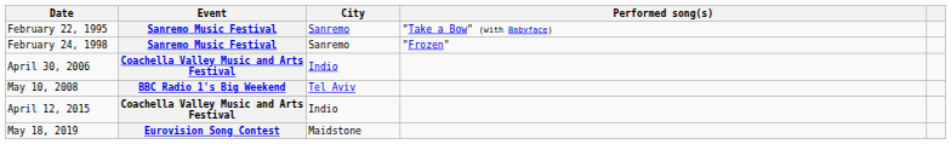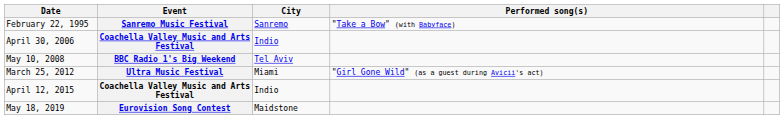 <table class="wikitable plainrowheaders">
 <tr>
 <th style="width:12%;">Date</th>
 <th style="width:20%;">Event</th>
 <th style="width:10%;">City</th>
 <th class="unsortable">Performed song(s)</th>
 <th scope="col" width=2% class="unsortable"></th>
 </tr>
 <tr>
 <td>February 22, 1995</td>
 <th scope="row"><a href='#'>Sanremo Music Festival</a></th>
 <td><a href='#'>Sanremo</a></td>
 <td>"<a href='#'>Take a Bow</a>" <small>(with <a href='#'>Babyface</a>)</small></td>
-<td></td>
-</tr>
-<tr>
-<td>February 24, 1998</td>
-<th scope="row"><a href='#'>Sanremo Music Festival</a></th>
-<td>Sanremo</td>
-<td>"<a href='#'>Frozen</a>"</td>
 <td></td>
 </tr>
 <tr>
 <td>April 30, 2006</td>
 <th scope="row"><a href='#'>Coachella Valley Music and Arts Festival</a></th>
 <td><a href='#'>Indio</a></td>
 <td></td>
 <td></td>
 </tr>
 <tr>
 <td>May 10, 2008</td>
 <th scope="row"><a href='#'>BBC Radio 1's Big Weekend</a></th>
 <td><a href='#'>Tel Aviv</a></td>
 <td></td>
 <td></td>
 </tr>
 <tr>
+<td>March 25, 2012</td>
+<th scope="row"><a href='#'>Ultra Music Festival</a></th>
+<td>Miami</td>
+<td>"<a href='#'>Girl Gone Wild</a>" <small>(as a guest during <a href='#'>Avicii</a>'s act)</small></td>
+<td></td>
+</tr>
+<tr>
 <td>April 12, 2015</td>
 <th scope="row">Coachella Valley Music and Arts Festival</th>
 <td>Indio</td>
 <td></td>
 <td></td>
 </tr>
 <tr>
 <td>May 18, 2019</td>
 <th scope="row"><a href='#'>Eurovision Song Contest</a></th>
 <td>Maidstone</td>
 <td></td>
 <td></td>
 </tr>
 </table>
